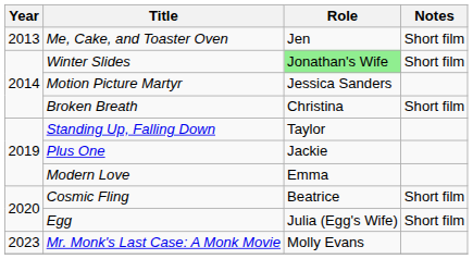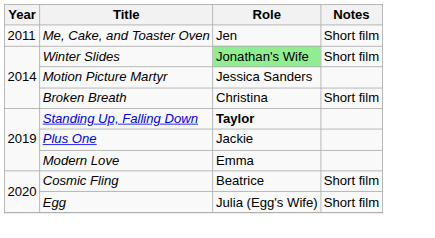 <table class="wikitable sortable">
 <tr>
 <th>Year</th>
 <th>Title</th>
 <th>Role</th>
 <th class="unsortable">Notes</th>
 </tr>
 <tr>
-<td>2013</td>
+<td>2011</td>
 <td><em>Me, Cake, and Toaster Oven</em></td>
 <td>Jen</td>
 <td>Short film</td>
 </tr>
 <tr>
 <td rowspan=3>2014</td>
 <td><em>Winter Slides</em></td>
 <td style="background: lightgreen;">Jonathan's Wife</td>
 <td>Short film</td>
 </tr>
 <tr>
 <td><em>Motion Picture Martyr</em></td>
 <td>Jessica Sanders</td>
 <td></td>
 </tr>
 <tr>
 <td><em>Broken Breath</em></td>
 <td>Christina</td>
 <td>Short film</td>
 </tr>
 <tr>
 <td rowspan=3>2019</td>
 <td><em><a href='#'>Standing Up, Falling Down</a></em></td>
-<td>Taylor</td>
+<td><strong>Taylor</strong></td>
 <td></td>
 </tr>
 <tr>
 <td><em><a href='#'>Plus One</a></em></td>
 <td>Jackie</td>
 <td></td>
 </tr>
 <tr>
 <td><em>Modern Love</em></td>
 <td>Emma</td>
 <td></td>
 </tr>
 <tr>
 <td rowspan=2>2020</td>
 <td><em>Cosmic Fling</em></td>
 <td>Beatrice</td>
 <td>Short film</td>
 </tr>
 <tr>
 <td><em>Egg</em></td>
 <td>Julia (Egg's Wife)</td>
 <td>Short film</td>
 </tr>
 <tr>
-<td>2023</td>
-<td><em><a href='#'>Mr. Monk's Last Case: A Monk Movie</a></em></td>
-<td>Molly Evans</td>
-<td></td>
-</tr>
-<tr>
 </tr>
 </table>
